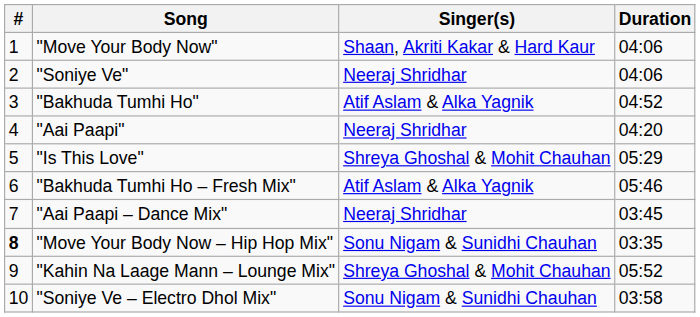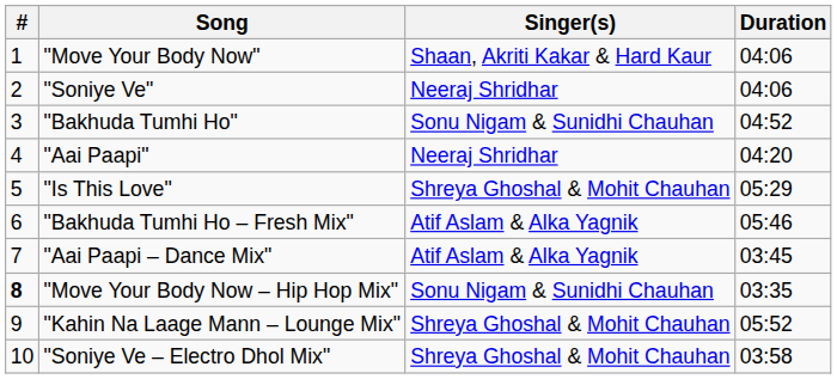 <table class="wikitable" style="font-size: 95%;">
 <tr>
 <th>#</th>
 <th>Song</th>
 <th>Singer(s)</th>
 <th>Duration</th>
 </tr>
 <tr>
 <td>1</td>
 <td>"Move Your Body Now"</td>
 <td><a href='#'>Shaan</a>, <a href='#'>Akriti Kakar</a> & <a href='#'>Hard Kaur</a></td>
 <td>04:06</td>
 </tr>
 <tr>
 <td>2</td>
 <td>"Soniye Ve"</td>
 <td><a href='#'>Neeraj Shridhar</a></td>
 <td>04:06</td>
 </tr>
 <tr>
 <td>3</td>
 <td>"Bakhuda Tumhi Ho"</td>
-<td><a href='#'>Atif Aslam</a> & <a href='#'>Alka Yagnik</a></td>
+<td><a href='#'>Sonu Nigam</a> & <a href='#'>Sunidhi Chauhan</a></td>
 <td>04:52</td>
 </tr>
 <tr>
 <td>4</td>
 <td>"Aai Paapi"</td>
 <td><a href='#'>Neeraj Shridhar</a></td>
 <td>04:20</td>
 </tr>
 <tr>
 <td>5</td>
 <td>"Is This Love"</td>
 <td><a href='#'>Shreya Ghoshal</a> & <a href='#'>Mohit Chauhan</a></td>
 <td>05:29</td>
 </tr>
 <tr>
 <td>6</td>
 <td>"Bakhuda Tumhi Ho – Fresh Mix"</td>
 <td><a href='#'>Atif Aslam</a> & <a href='#'>Alka Yagnik</a></td>
 <td>05:46</td>
 </tr>
 <tr>
 <td>7</td>
 <td>"Aai Paapi – Dance Mix"</td>
-<td><a href='#'>Neeraj Shridhar</a></td>
+<td><a href='#'>Atif Aslam</a> & <a href='#'>Alka Yagnik</a></td>
 <td>03:45</td>
 </tr>
 <tr>
 <td><strong>8</strong></td>
 <td>"Move Your Body Now – Hip Hop Mix"</td>
 <td><a href='#'>Sonu Nigam</a> & <a href='#'>Sunidhi Chauhan</a></td>
 <td>03:35</td>
 </tr>
 <tr>
 <td>9</td>
 <td>"Kahin Na Laage Mann – Lounge Mix"</td>
 <td><a href='#'>Shreya Ghoshal</a> & <a href='#'>Mohit Chauhan</a></td>
 <td>05:52</td>
 </tr>
 <tr>
 <td>10</td>
 <td>"Soniye Ve – Electro Dhol Mix"</td>
-<td><a href='#'>Sonu Nigam</a> & <a href='#'>Sunidhi Chauhan</a></td>
+<td><a href='#'>Shreya Ghoshal</a> & <a href='#'>Mohit Chauhan</a></td>
 <td>03:58</td>
 </tr>
 </table>
